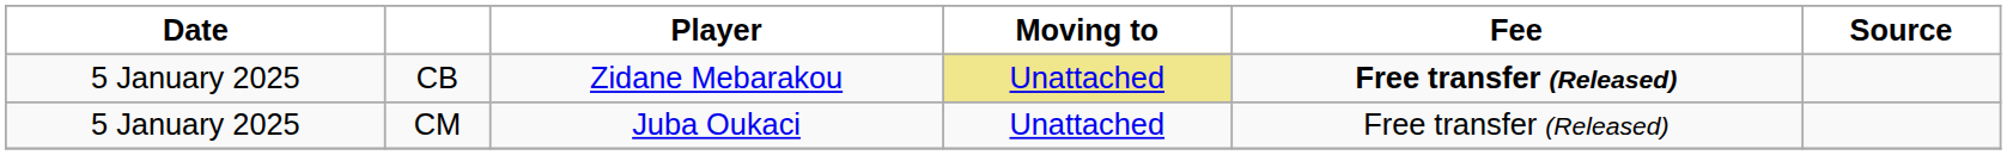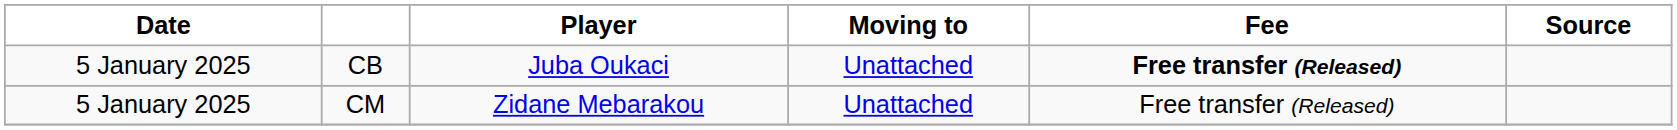 <table class="wikitable sortable" style="width:75%; text-align:center; font-size:90%; text-align:centre;">
 <tr>
 <th style="background:white; color:black; text-align:center;">Date</th>
 <th style="background:white; color:black; text-align:center;"></th>
 <th style="background:white; color:black; text-align:center;">Player</th>
 <th style="background:white; color:black; text-align:center;">Moving to</th>
 <th style="background:white; color:black; text-align:center;">Fee</th>
 <th style="background:white; color:black; text-align:center;">Source</th>
 </tr>
 <tr>
 <td>5 January 2025</td>
 <td>CB</td>
-<td> <a href='#'>Zidane Mebarakou</a></td>
-<td style="background: khaki;"><a href='#'>Unattached</a></td>
+<td> <a href='#'>Juba Oukaci</a></td>
+<td><a href='#'>Unattached</a></td>
 <td><strong>Free transfer <small><em>(Released)</em></small></strong></td>
 <td></td>
 </tr>
 <tr>
 <td>5 January 2025</td>
 <td>CM</td>
-<td> <a href='#'>Juba Oukaci</a></td>
+<td> <a href='#'>Zidane Mebarakou</a></td>
 <td><a href='#'>Unattached</a></td>
 <td>Free transfer <small><em>(Released)</em></small></td>
 <td></td>
 </tr>
 <tr>
 </tr>
 </table>
